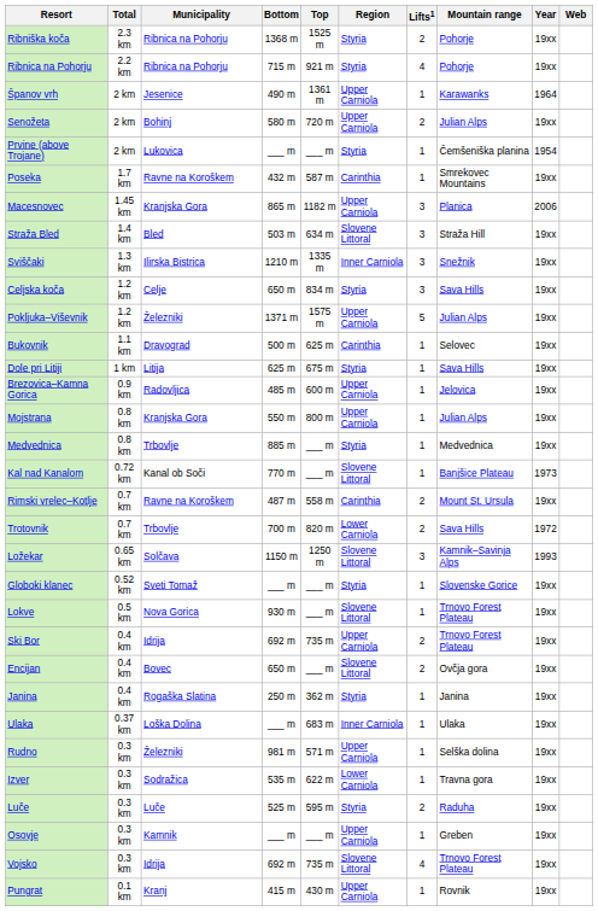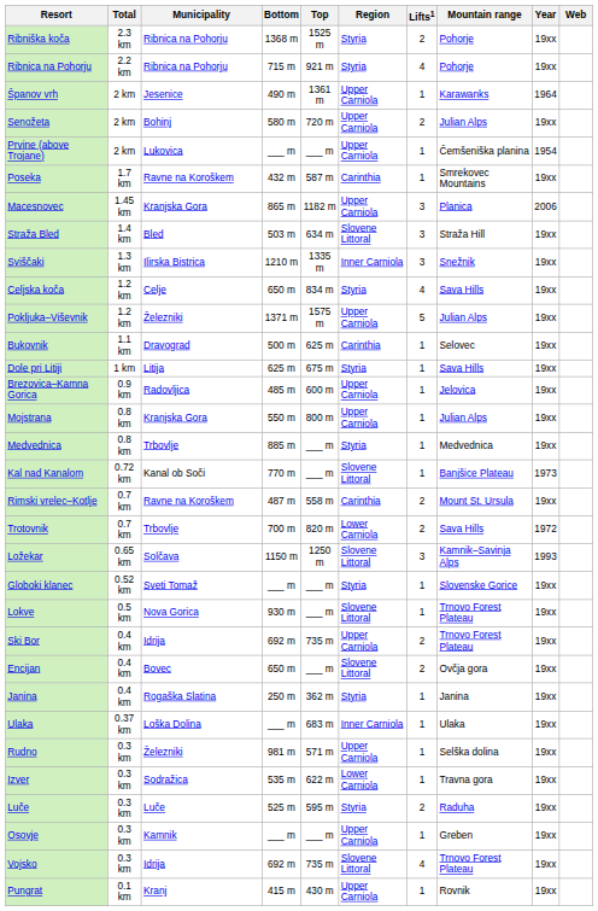 <table class="wikitable sortable" style="background:#fff; font-size:86%; line-height:16px; border:grey solid 1px; border-collapse:collapse">
 <tr>
 <th bgcolor=ececec width=135>Resort</th>
 <th bgcolor=ececec width=40>Total</th>
 <th bgcolor=ececec width=160>Municipality</th>
 <th bgcolor=ececec width=45>Bottom</th>
 <th bgcolor=ececec width=45>Top</th>
 <th bgcolor=ececec width=88>Region</th>
 <th bgcolor=ececec width=30>Lifts<sup>1</sup></th>
 <th bgcolor=ececec width=125>Mountain range</th>
 <th bgcolor=ececec width=30>Year</th>
 <th bgcolor=ececec width=40>Web</th>
 </tr>
 <tr>
 <td bgcolor=#D0F0C0><a href='#'>Ribniška koča</a></td>
 <td align=center>2.3 km</td>
 <td><a href='#'>Ribnica na Pohorju</a></td>
 <td align=center>1368 m</td>
 <td align=center>1525 m</td>
 <td><a href='#'>Styria</a></td>
 <td align=center>2</td>
 <td><a href='#'>Pohorje</a></td>
 <td align=center>19xx</td>
 <td align=center></td>
 </tr>
 <tr>
 <td bgcolor=#D0F0C0><a href='#'>Ribnica na Pohorju</a></td>
 <td align=center>2.2 km</td>
 <td><a href='#'>Ribnica na Pohorju</a></td>
 <td align=center>715 m</td>
 <td align=center>921 m</td>
 <td><a href='#'>Styria</a></td>
 <td align=center>4</td>
 <td><a href='#'>Pohorje</a></td>
 <td align=center>19xx</td>
 <td align=center></td>
 </tr>
 <tr>
 <td bgcolor=#D0F0C0><a href='#'>Španov vrh</a></td>
 <td align=center>2 km</td>
 <td><a href='#'>Jesenice</a></td>
 <td align=center>490 m</td>
 <td align=center>1361 m</td>
 <td><a href='#'>Upper Carniola</a></td>
 <td align=center>1</td>
 <td><a href='#'>Karawanks</a></td>
 <td align=center>1964</td>
 <td align=center></td>
 </tr>
 <tr>
 <td bgcolor=#D0F0C0><a href='#'>Senožeta</a></td>
 <td align=center>2 km</td>
 <td><a href='#'>Bohinj</a></td>
 <td align=center>580 m</td>
 <td align=center>720 m</td>
 <td><a href='#'>Upper Carniola</a></td>
 <td align=center>2</td>
 <td><a href='#'>Julian Alps</a></td>
 <td align=center>19xx</td>
 <td align=center></td>
 </tr>
 <tr>
 <td bgcolor=#D0F0C0><a href='#'>Prvine (above Trojane)</a></td>
 <td align=center>2 km</td>
 <td><a href='#'>Lukovica</a></td>
 <td align=center>___ m</td>
 <td align=center>___ m</td>
-<td><a href='#'>Styria</a></td>
+<td><a href='#'>Upper Carniola</a></td>
 <td align=center>1</td>
 <td>Čemšeniška planina</td>
 <td align=center>1954</td>
 <td align=center></td>
 </tr>
 <tr>
 <td bgcolor=#D0F0C0><a href='#'>Poseka</a></td>
 <td align=center>1.7 km</td>
 <td><a href='#'>Ravne na Koroškem</a></td>
 <td align=center>432 m</td>
 <td align=center>587 m</td>
 <td><a href='#'>Carinthia</a></td>
 <td align=center>1</td>
 <td>Smrekovec Mountains</td>
 <td align=center>19xx</td>
 <td align=center></td>
 </tr>
 <tr>
 <td bgcolor=#D0F0C0><a href='#'>Macesnovec</a></td>
 <td align=center>1.45 km</td>
 <td><a href='#'>Kranjska Gora</a></td>
 <td align=center>865 m</td>
 <td align=center>1182 m</td>
 <td><a href='#'>Upper Carniola</a></td>
 <td align=center>3</td>
 <td><a href='#'>Planica</a></td>
 <td align=center>2006</td>
 <td align=center></td>
 </tr>
 <tr>
 <td bgcolor=#D0F0C0><a href='#'>Straža Bled</a></td>
 <td align=center>1.4 km</td>
 <td><a href='#'>Bled</a></td>
 <td align=center>503 m</td>
 <td align=center>634 m</td>
 <td><a href='#'>Slovene Littoral</a></td>
 <td align=center>3</td>
 <td>Straža Hill</td>
 <td align=center>19xx</td>
 <td align=center></td>
 </tr>
 <tr>
 <td bgcolor=#D0F0C0><a href='#'>Sviščaki</a></td>
 <td align=center>1.3 km</td>
 <td><a href='#'>Ilirska Bistrica</a></td>
 <td align=center>1210 m</td>
 <td align=center>1335 m</td>
 <td><a href='#'>Inner Carniola</a></td>
 <td align=center>3</td>
 <td><a href='#'>Snežnik</a></td>
 <td align=center>19xx</td>
 <td align=center></td>
 </tr>
 <tr>
 <td bgcolor=#D0F0C0><a href='#'>Celjska koča</a></td>
 <td align=center>1.2 km</td>
 <td><a href='#'>Celje</a></td>
 <td align=center>650 m</td>
 <td align=center>834 m</td>
 <td><a href='#'>Styria</a></td>
-<td align=center>3</td>
+<td align=center>4</td>
 <td><a href='#'>Sava Hills</a></td>
 <td align=center>19xx</td>
 <td align=center></td>
 </tr>
 <tr>
 <td bgcolor=#D0F0C0><a href='#'>Pokljuka–Viševnik</a></td>
 <td align=center>1.2 km</td>
 <td><a href='#'>Železniki</a></td>
 <td align=center>1371 m</td>
 <td align=center>1575 m</td>
 <td><a href='#'>Upper Carniola</a></td>
 <td align=center>5</td>
 <td><a href='#'>Julian Alps</a></td>
 <td align=center>19xx</td>
 <td align=center> <small></small></td>
 </tr>
 <tr>
 <td bgcolor=#D0F0C0><a href='#'>Bukovnik</a></td>
 <td align=center>1.1 km</td>
 <td><a href='#'>Dravograd</a></td>
 <td align=center>500 m</td>
 <td align=center>625 m</td>
 <td><a href='#'>Carinthia</a></td>
 <td align=center>1</td>
 <td>Selovec</td>
 <td align=center>19xx</td>
 <td align=center></td>
 </tr>
 <tr>
 <td bgcolor=#D0F0C0><a href='#'>Dole pri Litiji</a></td>
 <td align=center>1 km</td>
 <td><a href='#'>Litija</a></td>
 <td align=center>625 m</td>
 <td align=center>675 m</td>
 <td><a href='#'>Styria</a></td>
 <td align=center>1</td>
 <td><a href='#'>Sava Hills</a></td>
 <td align=center>19xx</td>
 <td align=center></td>
 </tr>
 <tr>
 <td bgcolor=#D0F0C0><a href='#'>Brezovica–Kamna Gorica</a></td>
 <td align=center>0.9 km</td>
 <td><a href='#'>Radovljica</a></td>
 <td align=center>485 m</td>
 <td align=center>600 m</td>
 <td><a href='#'>Upper Carniola</a></td>
 <td align=center>1</td>
 <td><a href='#'>Jelovica</a></td>
 <td align=center>19xx</td>
 <td align=center></td>
 </tr>
 <tr>
 <td bgcolor=#D0F0C0><a href='#'>Mojstrana</a></td>
 <td align=center>0.8 km</td>
 <td><a href='#'>Kranjska Gora</a></td>
 <td align=center>550 m</td>
 <td align=center>800 m</td>
 <td><a href='#'>Upper Carniola</a></td>
 <td align=center>1</td>
 <td><a href='#'>Julian Alps</a></td>
 <td align=center>19xx</td>
 <td align=center></td>
 </tr>
 <tr>
 <td bgcolor=#D0F0C0><a href='#'>Medvednica</a></td>
 <td align=center>0.8 km</td>
 <td><a href='#'>Trbovlje</a></td>
 <td align=center>885 m</td>
 <td align=center>___ m</td>
 <td><a href='#'>Styria</a></td>
 <td align=center>1</td>
 <td>Medvednica</td>
 <td align=center>19xx</td>
 <td align=center></td>
 </tr>
 <tr>
 <td bgcolor=#D0F0C0><a href='#'>Kal nad Kanalom</a></td>
 <td align=center>0.72 km</td>
 <td>Kanal ob Soči</td>
 <td align=center>770 m</td>
 <td align=center>___ m</td>
 <td><a href='#'>Slovene Littoral</a></td>
 <td align=center>1</td>
 <td><a href='#'>Banjšice Plateau</a></td>
 <td align=center>1973</td>
 <td align=center></td>
 </tr>
 <tr>
 <td bgcolor=#D0F0C0><a href='#'>Rimski vrelec–Kotlje</a></td>
 <td align=center>0.7 km</td>
 <td><a href='#'>Ravne na Koroškem</a></td>
 <td align=center>487 m</td>
 <td align=center>558 m</td>
 <td><a href='#'>Carinthia</a></td>
 <td align=center>2</td>
 <td><a href='#'>Mount St. Ursula</a></td>
 <td align=center>19xx</td>
 <td align=center></td>
 </tr>
 <tr>
 <td bgcolor=#D0F0C0><a href='#'>Trotovnik</a></td>
 <td align=center>0.7 km</td>
 <td><a href='#'>Trbovlje</a></td>
 <td align=center>700 m</td>
 <td align=center>820 m</td>
 <td><a href='#'>Lower Carniola</a></td>
 <td align=center>2</td>
 <td><a href='#'>Sava Hills</a></td>
 <td align=center>1972</td>
 <td align=center></td>
 </tr>
 <tr>
 <td bgcolor=#D0F0C0><a href='#'>Ložekar</a></td>
 <td align=center>0.65 km</td>
 <td><a href='#'>Solčava</a></td>
 <td align=center>1150 m</td>
 <td align=center>1250 m</td>
 <td><a href='#'>Slovene Littoral</a></td>
 <td align=center>3</td>
 <td><a href='#'>Kamnik–Savinja Alps</a></td>
 <td align=center>1993</td>
 <td align=center></td>
 </tr>
 <tr>
 <td bgcolor=#D0F0C0><a href='#'>Globoki klanec</a></td>
 <td align=center>0.52 km</td>
 <td><a href='#'>Sveti Tomaž</a></td>
 <td align=center>___ m</td>
 <td align=center>___ m</td>
 <td><a href='#'>Styria</a></td>
 <td align=center>1</td>
 <td><a href='#'>Slovenske Gorice</a></td>
 <td align=center>19xx</td>
 <td align=center></td>
 </tr>
 <tr>
 <td bgcolor=#D0F0C0><a href='#'>Lokve</a></td>
 <td align=center>0.5 km</td>
 <td><a href='#'>Nova Gorica</a></td>
 <td align=center>930 m</td>
 <td align=center>___ m</td>
 <td><a href='#'>Slovene Littoral</a></td>
 <td align=center>1</td>
 <td><a href='#'>Trnovo Forest Plateau</a></td>
 <td align=center>19xx</td>
 <td align=center></td>
 </tr>
 <tr>
 <td bgcolor=#D0F0C0><a href='#'>Ski Bor</a></td>
 <td align=center>0.4 km</td>
 <td><a href='#'>Idrija</a></td>
 <td align=center>692 m</td>
 <td align=center>735 m</td>
 <td><a href='#'>Upper Carniola</a></td>
 <td align=center>2</td>
 <td><a href='#'>Trnovo Forest Plateau</a></td>
 <td align=center>19xx</td>
 <td align=center></td>
 </tr>
 <tr>
 <td bgcolor=#D0F0C0><a href='#'>Encijan</a></td>
 <td align=center>0.4 km</td>
 <td><a href='#'>Bovec</a></td>
 <td align=center>650 m</td>
 <td align=center>___ m</td>
 <td><a href='#'>Slovene Littoral</a></td>
 <td align=center>2</td>
 <td>Ovčja gora</td>
 <td align=center>19xx</td>
 <td align=center></td>
 </tr>
 <tr>
 <td bgcolor=#D0F0C0><a href='#'>Janina</a></td>
 <td align=center>0.4 km</td>
 <td><a href='#'>Rogaška Slatina</a></td>
 <td align=center>250 m</td>
 <td align=center>362 m</td>
 <td><a href='#'>Styria</a></td>
 <td align=center>1</td>
 <td>Janina</td>
 <td align=center>19xx</td>
 <td align=center></td>
 </tr>
 <tr>
 <td bgcolor=#D0F0C0><a href='#'>Ulaka</a></td>
 <td align=center>0.37 km</td>
 <td><a href='#'>Loška Dolina</a></td>
 <td align=center>___ m</td>
 <td align=center>683 m</td>
 <td><a href='#'>Inner Carniola</a></td>
 <td align=center>1</td>
 <td>Ulaka</td>
 <td align=center>19xx</td>
 <td align=center></td>
 </tr>
 <tr>
 <td bgcolor=#D0F0C0><a href='#'>Rudno</a></td>
 <td align=center>0.3 km</td>
 <td><a href='#'>Železniki</a></td>
 <td align=center>981 m</td>
 <td align=center>571 m</td>
 <td><a href='#'>Upper Carniola</a></td>
 <td align=center>1</td>
 <td>Selška dolina</td>
 <td align=center>19xx</td>
 <td align=center></td>
 </tr>
 <tr>
 <td bgcolor=#D0F0C0><a href='#'>Izver</a></td>
 <td align=center>0.3 km</td>
 <td><a href='#'>Sodražica</a></td>
 <td align=center>535 m</td>
 <td align=center>622 m</td>
 <td><a href='#'>Lower Carniola</a></td>
 <td align=center>1</td>
 <td>Travna gora</td>
 <td align=center>19xx</td>
 <td align=center></td>
 </tr>
 <tr>
 <td bgcolor=#D0F0C0><a href='#'>Luče</a></td>
 <td align=center>0.3 km</td>
 <td><a href='#'>Luče</a></td>
 <td align=center>525 m</td>
 <td align=center>595 m</td>
 <td><a href='#'>Styria</a></td>
 <td align=center>2</td>
 <td><a href='#'>Raduha</a></td>
 <td align=center>19xx</td>
 <td align=center></td>
 </tr>
 <tr>
 <td bgcolor=#D0F0C0><a href='#'>Osovje</a></td>
 <td align=center>0.3 km</td>
 <td><a href='#'>Kamnik</a></td>
 <td align=center>___ m</td>
 <td align=center>___ m</td>
 <td><a href='#'>Upper Carniola</a></td>
 <td align=center>1</td>
 <td>Greben</td>
 <td align=center>19xx</td>
 <td align=center></td>
 </tr>
 <tr>
 <td bgcolor=#D0F0C0><a href='#'>Vojsko</a></td>
 <td align=center>0.3 km</td>
 <td><a href='#'>Idrija</a></td>
 <td align=center>692 m</td>
 <td align=center>735 m</td>
 <td><a href='#'>Slovene Littoral</a></td>
 <td align=center>4</td>
 <td><a href='#'>Trnovo Forest Plateau</a></td>
 <td align=center>19xx</td>
 <td align=center></td>
 </tr>
 <tr>
 <td bgcolor=#D0F0C0><a href='#'>Pungrat</a></td>
 <td align=center>0.1 km</td>
 <td><a href='#'>Kranj</a></td>
 <td align=center>415 m</td>
 <td align=center>430 m</td>
 <td><a href='#'>Upper Carniola</a></td>
 <td align=center>1</td>
 <td>Rovnik</td>
 <td align=center>19xx</td>
 <td align=center></td>
 </tr>
 </table>
